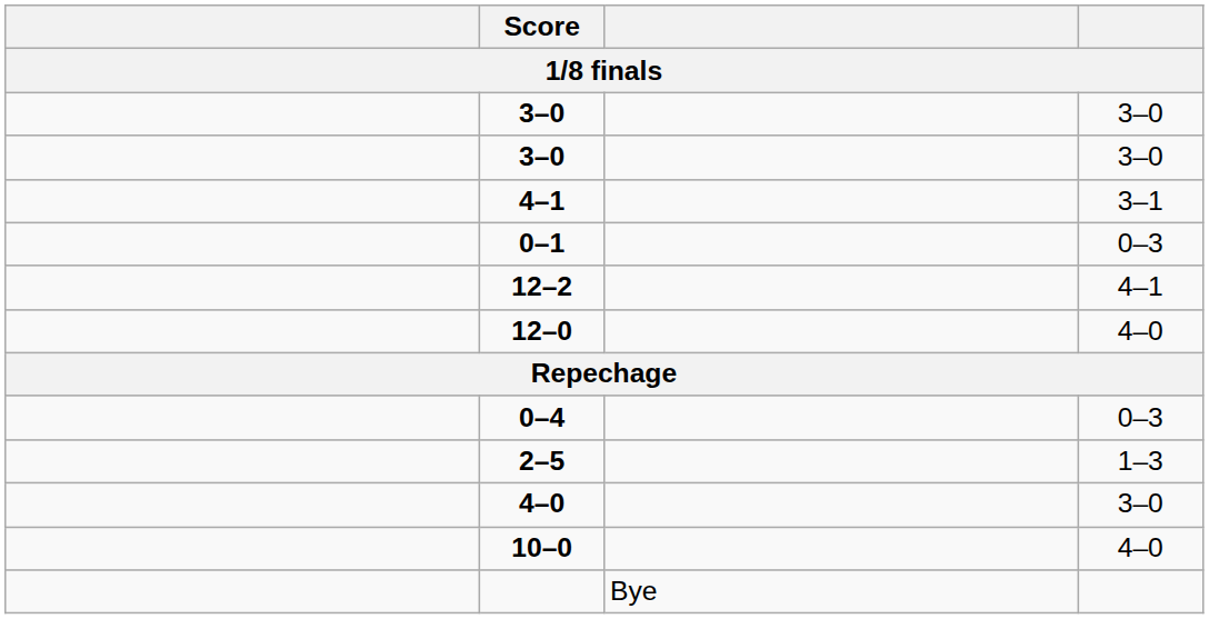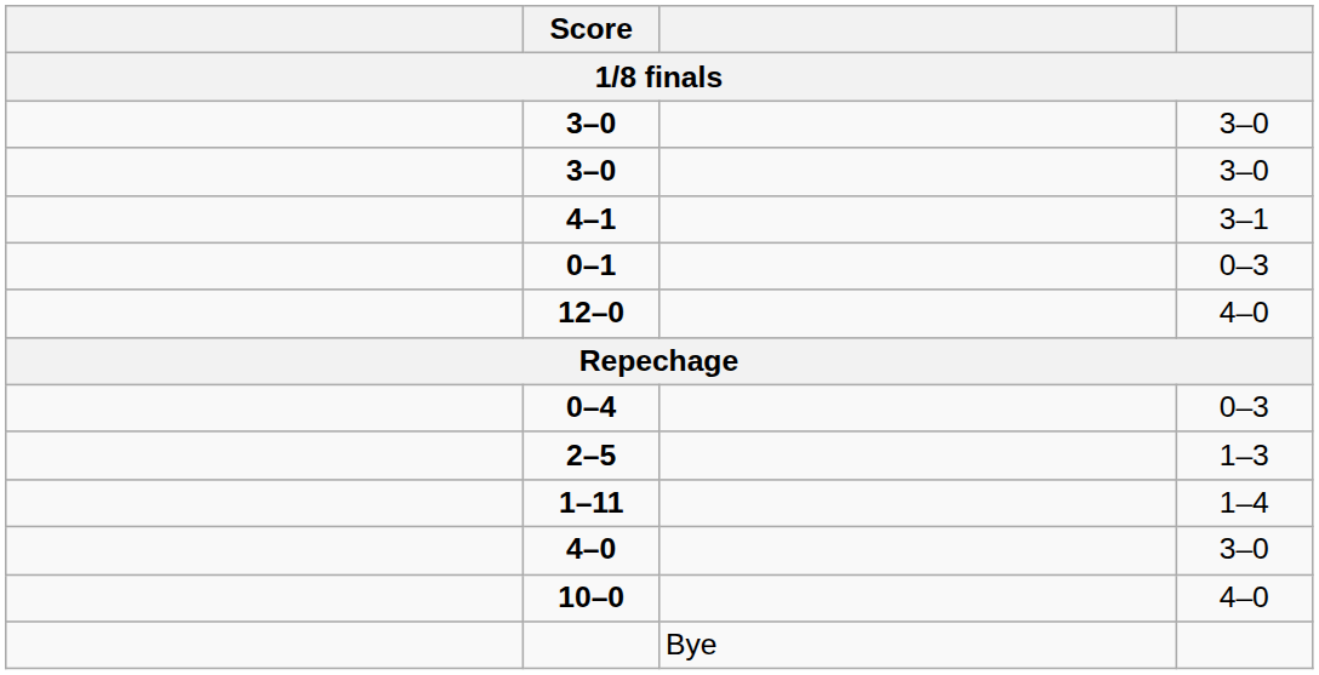 <table class="wikitable" style="text-align: left; ">
 <tr>
 <th align="right" width="270"></th>
 <th width="65">Score</th>
 <th align="left" width="270"></th>
 <th width="65"></th>
 </tr>
 <tr>
 <th colspan=4>1/8 finals</th>
 </tr>
 <tr>
 <td><strong></strong></td>
 <td align="center"><strong>3–0</strong></td>
 <td></td>
 <td align=center>3–0 <strong></strong></td>
 </tr>
 <tr>
 <td><strong></strong></td>
 <td align="center"><strong>3–0</strong></td>
 <td></td>
 <td align=center>3–0 <strong></strong></td>
 </tr>
 <tr>
 <td><strong></strong></td>
 <td align="center"><strong>4–1</strong></td>
 <td></td>
 <td align=center>3–1 <strong></strong></td>
 </tr>
 <tr>
 <td></td>
 <td align="center"><strong>0–1</strong></td>
 <td><strong></strong></td>
 <td align=center>0–3 <strong></strong></td>
 </tr>
 <tr>
 <td><strong></strong></td>
-<td align="center"><strong>12–2</strong></td>
-<td></td>
-<td align=center>4–1 <strong></strong></td>
-</tr>
-<tr>
-<td><strong></strong></td>
 <td align="center"><strong>12–0</strong></td>
 <td></td>
 <td align=center>4–0 <strong></strong></td>
 </tr>
 <tr>
 <th colspan=4>Repechage</th>
 </tr>
 <tr>
 <td></td>
 <td align="center"><strong>0–4</strong></td>
 <td><strong></strong></td>
 <td align=center>0–3 <strong></strong></td>
 </tr>
 <tr>
 <td></td>
 <td align="center"><strong>2–5</strong></td>
 <td><strong></strong></td>
 <td align=center>1–3 <strong></strong></td>
 </tr>
 <tr>
+<td></td>
+<td align="center"><strong>1–11</strong></td>
+<td><strong></strong></td>
+<td align=center>1–4 <strong></strong></td>
+</tr>
+<tr>
 <td><strong></strong></td>
 <td align="center"><strong>4–0</strong></td>
 <td></td>
 <td align=center>3–0 <strong></strong></td>
 </tr>
 <tr>
 <td><strong></strong></td>
 <td align="center"><strong>10–0</strong></td>
 <td></td>
 <td align=center>4–0 <strong></strong></td>
 </tr>
 <tr>
 <td><strong></strong></td>
 <td></td>
 <td>Bye</td>
 <td></td>
 </tr>
 </table>
